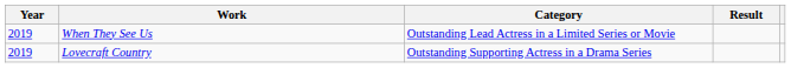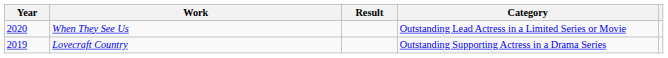 <table class="wikitable">
 <tr>
 <th scope="col" style="width:4em;">Year</th>
 <th scope="col" style="width:28em;">Work</th>
+<th scope="col" style="width:5em;">Result</th>
 <th scope="col" style="width:25em;">Category</th>
-<th scope="col" style="width:5em;">Result</th>
 <th></th>
 </tr>
 <tr>
-<td><a href='#'>2019</a></td>
+<td><a href='#'>2020</a></td>
 <td><em><a href='#'>When They See Us</a></em></td>
+<td></td>
 <td><a href='#'>Outstanding Lead Actress in a Limited Series or Movie</a></td>
-<td></td>
 <td></td>
 </tr>
 <tr>
 <td><a href='#'>2019</a></td>
 <td><em><a href='#'>Lovecraft Country</a></em></td>
+<td></td>
 <td><a href='#'>Outstanding Supporting Actress in a Drama Series</a></td>
-<td></td>
 <td></td>
 </tr>
 </table>
